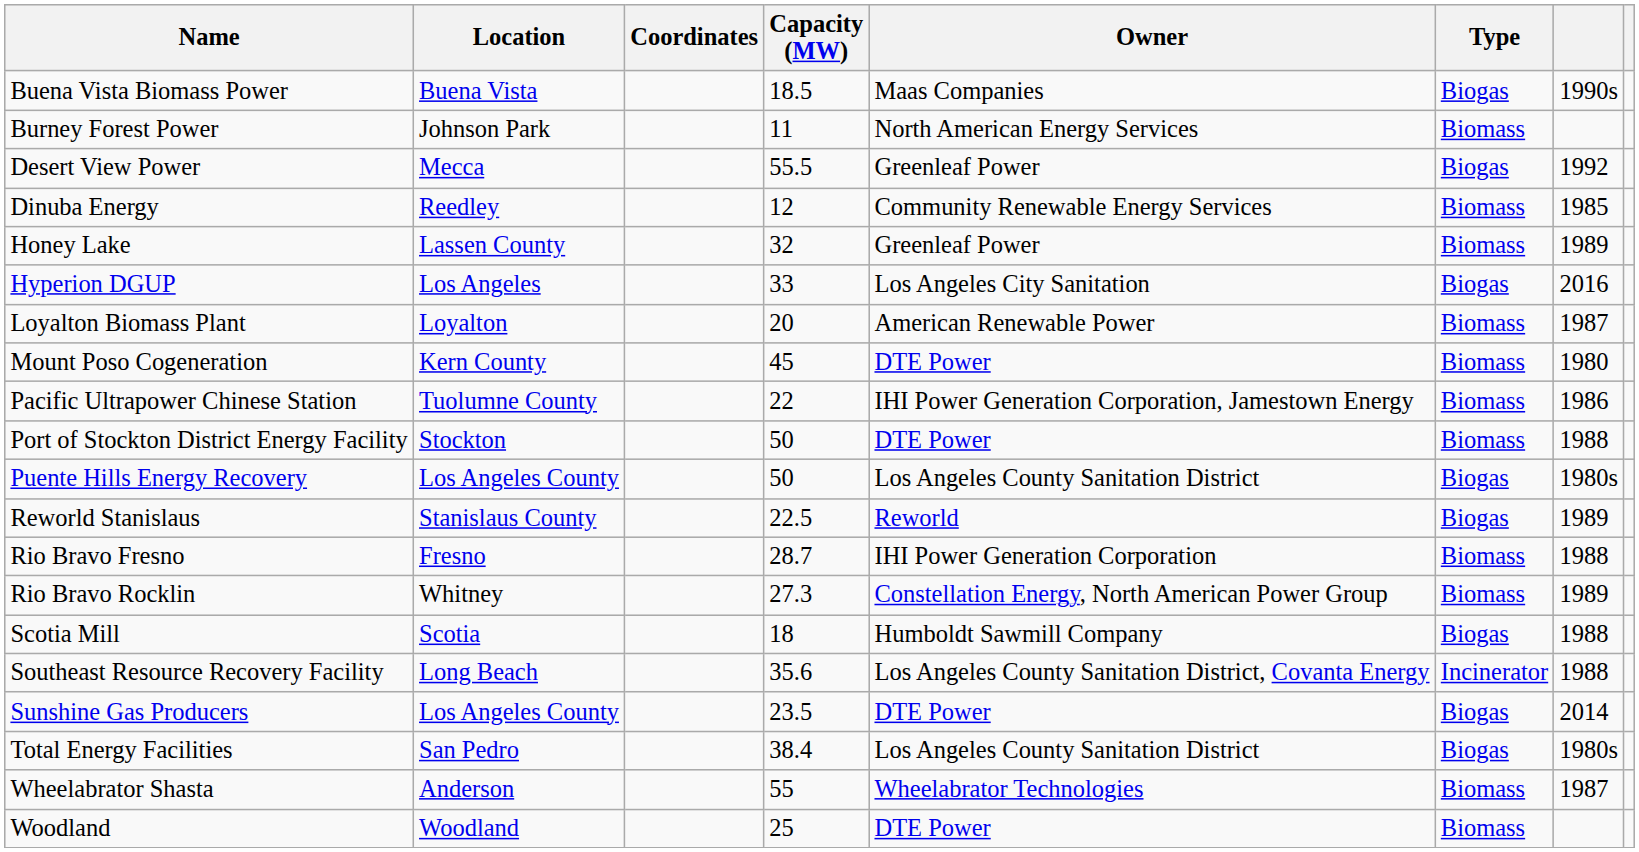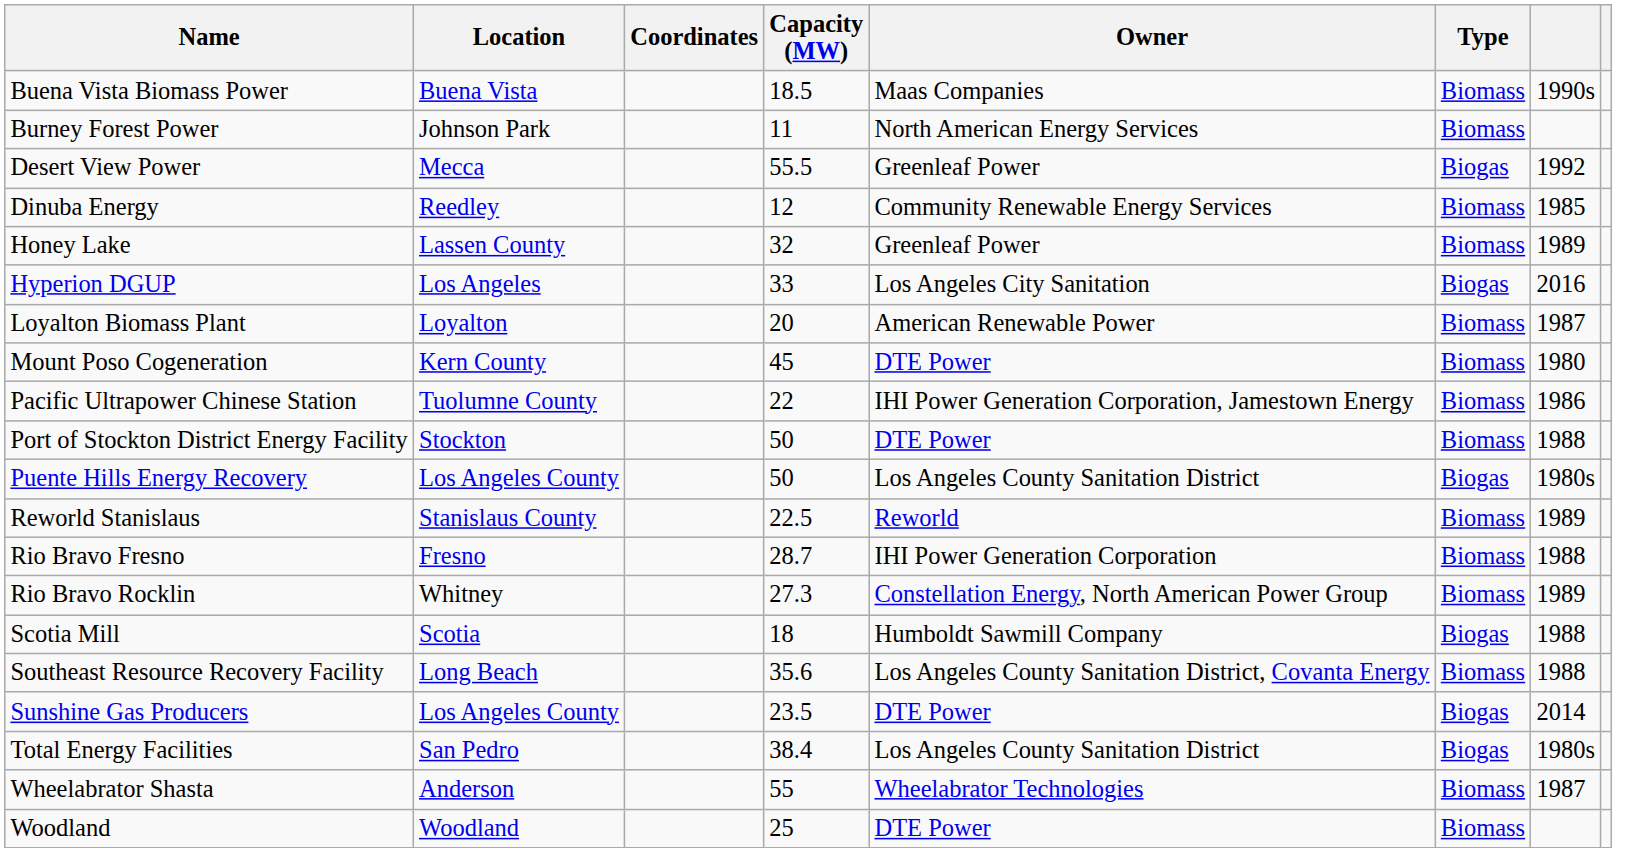 <table class="wikitable sortable">
 <tr>
 <th>Name</th>
 <th>Location</th>
 <th>Coordinates</th>
 <th data-sort-type="number">Capacity<br>(<a href='#'>MW</a>)</th>
 <th>Owner</th>
 <th>Type</th>
 <th></th>
 <th class="unsortable"></th>
 </tr>
 <tr>
 <td>Buena Vista Biomass Power</td>
 <td><a href='#'>Buena Vista</a></td>
 <td></td>
 <td>18.5</td>
 <td>Maas Companies</td>
-<td><a href='#'>Biogas</a></td>
+<td><a href='#'>Biomass</a></td>
 <td>1990s</td>
 <td></td>
 </tr>
 <tr>
 <td>Burney Forest Power</td>
 <td>Johnson Park</td>
 <td></td>
 <td>11</td>
 <td>North American Energy Services</td>
 <td><a href='#'>Biomass</a></td>
 <td></td>
 <td></td>
 </tr>
 <tr>
 <td>Desert View Power</td>
 <td><a href='#'>Mecca</a></td>
 <td></td>
 <td>55.5</td>
 <td>Greenleaf Power</td>
 <td><a href='#'>Biogas</a></td>
 <td>1992</td>
 <td></td>
 </tr>
 <tr>
 <td>Dinuba Energy</td>
 <td><a href='#'>Reedley</a></td>
 <td></td>
 <td>12</td>
 <td>Community Renewable Energy Services</td>
 <td><a href='#'>Biomass</a></td>
 <td>1985</td>
 <td></td>
 </tr>
 <tr>
 <td>Honey Lake</td>
 <td><a href='#'>Lassen County</a></td>
 <td></td>
 <td>32</td>
 <td>Greenleaf Power</td>
 <td><a href='#'>Biomass</a></td>
 <td>1989</td>
 <td></td>
 </tr>
 <tr>
 <td><a href='#'>Hyperion DGUP</a></td>
 <td><a href='#'>Los Angeles</a></td>
 <td></td>
 <td>33</td>
 <td>Los Angeles City Sanitation</td>
 <td><a href='#'>Biogas</a></td>
 <td>2016</td>
 <td></td>
 </tr>
 <tr>
 <td>Loyalton Biomass Plant</td>
 <td><a href='#'>Loyalton</a></td>
 <td></td>
 <td>20</td>
 <td>American Renewable Power</td>
 <td><a href='#'>Biomass</a></td>
 <td>1987</td>
 <td></td>
 </tr>
 <tr>
 <td>Mount Poso Cogeneration</td>
 <td><a href='#'>Kern County</a></td>
 <td></td>
 <td>45</td>
 <td><a href='#'>DTE Power</a></td>
 <td><a href='#'>Biomass</a></td>
 <td>1980</td>
 <td></td>
 </tr>
 <tr>
 <td>Pacific Ultrapower Chinese Station</td>
 <td><a href='#'>Tuolumne County</a></td>
 <td></td>
 <td>22</td>
 <td>IHI Power Generation Corporation, Jamestown Energy</td>
 <td><a href='#'>Biomass</a></td>
 <td>1986</td>
 <td></td>
 </tr>
 <tr>
 <td>Port of Stockton District Energy Facility</td>
 <td><a href='#'>Stockton</a></td>
 <td></td>
 <td>50</td>
 <td><a href='#'>DTE Power</a></td>
 <td><a href='#'>Biomass</a></td>
 <td>1988</td>
 <td></td>
 </tr>
 <tr>
 <td><a href='#'>Puente Hills Energy Recovery</a></td>
 <td><a href='#'>Los Angeles County</a></td>
 <td></td>
 <td>50</td>
 <td>Los Angeles County Sanitation District</td>
 <td><a href='#'>Biogas</a></td>
 <td>1980s</td>
 <td></td>
 </tr>
 <tr>
 <td>Reworld Stanislaus</td>
 <td><a href='#'>Stanislaus County</a></td>
 <td></td>
 <td>22.5</td>
 <td><a href='#'>Reworld</a></td>
-<td><a href='#'>Biogas</a></td>
+<td><a href='#'>Biomass</a></td>
 <td>1989</td>
 <td></td>
 </tr>
 <tr>
 <td>Rio Bravo Fresno</td>
 <td><a href='#'>Fresno</a></td>
 <td></td>
 <td>28.7</td>
 <td>IHI Power Generation Corporation</td>
 <td><a href='#'>Biomass</a></td>
 <td>1988 </td>
 <td></td>
 </tr>
 <tr>
 <td>Rio Bravo Rocklin</td>
 <td>Whitney</td>
 <td></td>
 <td>27.3</td>
 <td><a href='#'>Constellation Energy</a>, North American Power Group</td>
 <td><a href='#'>Biomass</a></td>
 <td>1989</td>
 <td></td>
 </tr>
 <tr>
 <td>Scotia Mill</td>
 <td><a href='#'>Scotia</a></td>
 <td></td>
 <td>18</td>
 <td>Humboldt Sawmill Company</td>
 <td><a href='#'>Biogas</a></td>
 <td>1988</td>
 <td></td>
 </tr>
 <tr>
 <td>Southeast Resource Recovery Facility</td>
 <td><a href='#'>Long Beach</a></td>
 <td></td>
 <td>35.6</td>
 <td>Los Angeles County Sanitation District, <a href='#'>Covanta Energy</a></td>
-<td><a href='#'>Incinerator</a></td>
+<td><a href='#'>Biomass</a></td>
 <td>1988</td>
 <td></td>
 </tr>
 <tr>
 <td><a href='#'>Sunshine Gas Producers</a></td>
 <td><a href='#'>Los Angeles County</a></td>
 <td></td>
 <td>23.5</td>
 <td><a href='#'>DTE Power</a></td>
 <td><a href='#'>Biogas</a></td>
 <td>2014</td>
 <td></td>
 </tr>
 <tr>
 <td>Total Energy Facilities</td>
 <td><a href='#'>San Pedro</a></td>
 <td></td>
 <td>38.4</td>
 <td>Los Angeles County Sanitation District</td>
 <td><a href='#'>Biogas</a></td>
 <td>1980s</td>
 <td></td>
 </tr>
 <tr>
 <td>Wheelabrator Shasta</td>
 <td><a href='#'>Anderson</a></td>
 <td></td>
 <td>55</td>
 <td><a href='#'>Wheelabrator Technologies</a></td>
 <td><a href='#'>Biomass</a></td>
 <td>1987</td>
 <td></td>
 </tr>
 <tr>
 <td>Woodland</td>
 <td><a href='#'>Woodland</a></td>
 <td></td>
 <td>25</td>
 <td><a href='#'>DTE Power</a></td>
 <td><a href='#'>Biomass</a></td>
 <td></td>
 <td></td>
 </tr>
 <tr>
 </tr>
 </table>
